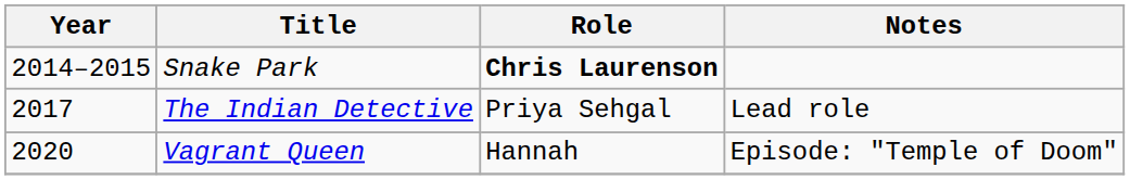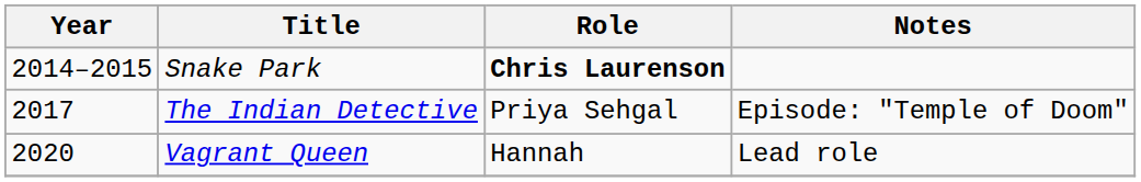 <table class="wikitable unsortable">
 <tr>
 <th>Year</th>
 <th>Title</th>
 <th>Role</th>
 <th>Notes</th>
 </tr>
 <tr>
 <td>2014–2015</td>
 <td><em>Snake Park</em></td>
 <td><strong>Chris Laurenson</strong></td>
 <td></td>
 </tr>
 <tr>
 <td>2017</td>
 <td><em><a href='#'>The Indian Detective</a></em></td>
 <td>Priya Sehgal</td>
-<td>Lead role</td>
+<td>Episode: "Temple of Doom"</td>
 </tr>
 <tr>
 <td>2020</td>
 <td><em><a href='#'>Vagrant Queen</a></em></td>
 <td>Hannah</td>
-<td>Episode: "Temple of Doom"</td>
+<td>Lead role</td>
 </tr>
 <tr>
 </tr>
 </table>
